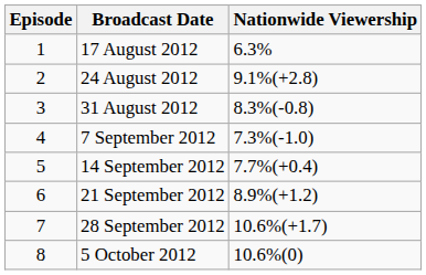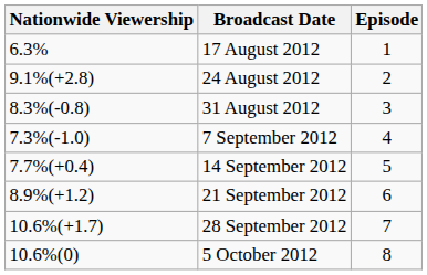 <table class="wikitable" border=1>
 <tr>
+<th>Nationwide Viewership</th>
+<th>Broadcast Date</th>
 <th>Episode</th>
-<th>Broadcast Date</th>
-<th>Nationwide Viewership</th>
 </tr>
 <tr>
+<td>6.3%</td>
+<td>17 August 2012</td>
 <td align=center>1</td>
-<td>17 August 2012</td>
-<td>6.3%</td>
 </tr>
 <tr>
+<td>9.1%(+2.8)</td>
+<td>24 August 2012</td>
 <td align=center>2</td>
-<td>24 August 2012</td>
-<td>9.1%(+2.8)</td>
 </tr>
 <tr>
+<td>8.3%(-0.8)</td>
+<td>31 August 2012</td>
 <td align=center>3</td>
-<td>31 August 2012</td>
-<td>8.3%(-0.8)</td>
 </tr>
 <tr>
+<td>7.3%(-1.0)</td>
+<td>7 September 2012</td>
 <td align=center>4</td>
-<td>7 September 2012</td>
-<td>7.3%(-1.0)</td>
 </tr>
 <tr>
+<td>7.7%(+0.4)</td>
+<td>14 September 2012</td>
 <td align=center>5</td>
-<td>14 September 2012</td>
-<td>7.7%(+0.4)</td>
 </tr>
 <tr>
+<td>8.9%(+1.2)</td>
+<td>21 September 2012</td>
 <td align=center>6</td>
-<td>21 September 2012</td>
-<td>8.9%(+1.2)</td>
 </tr>
 <tr>
+<td>10.6%(+1.7)</td>
+<td>28 September 2012</td>
 <td align=center>7</td>
-<td>28 September 2012</td>
-<td>10.6%(+1.7)</td>
 </tr>
 <tr>
+<td>10.6%(0)</td>
+<td>5 October 2012</td>
 <td align=center>8</td>
-<td>5 October 2012</td>
-<td>10.6%(0)</td>
 </tr>
 </table>
